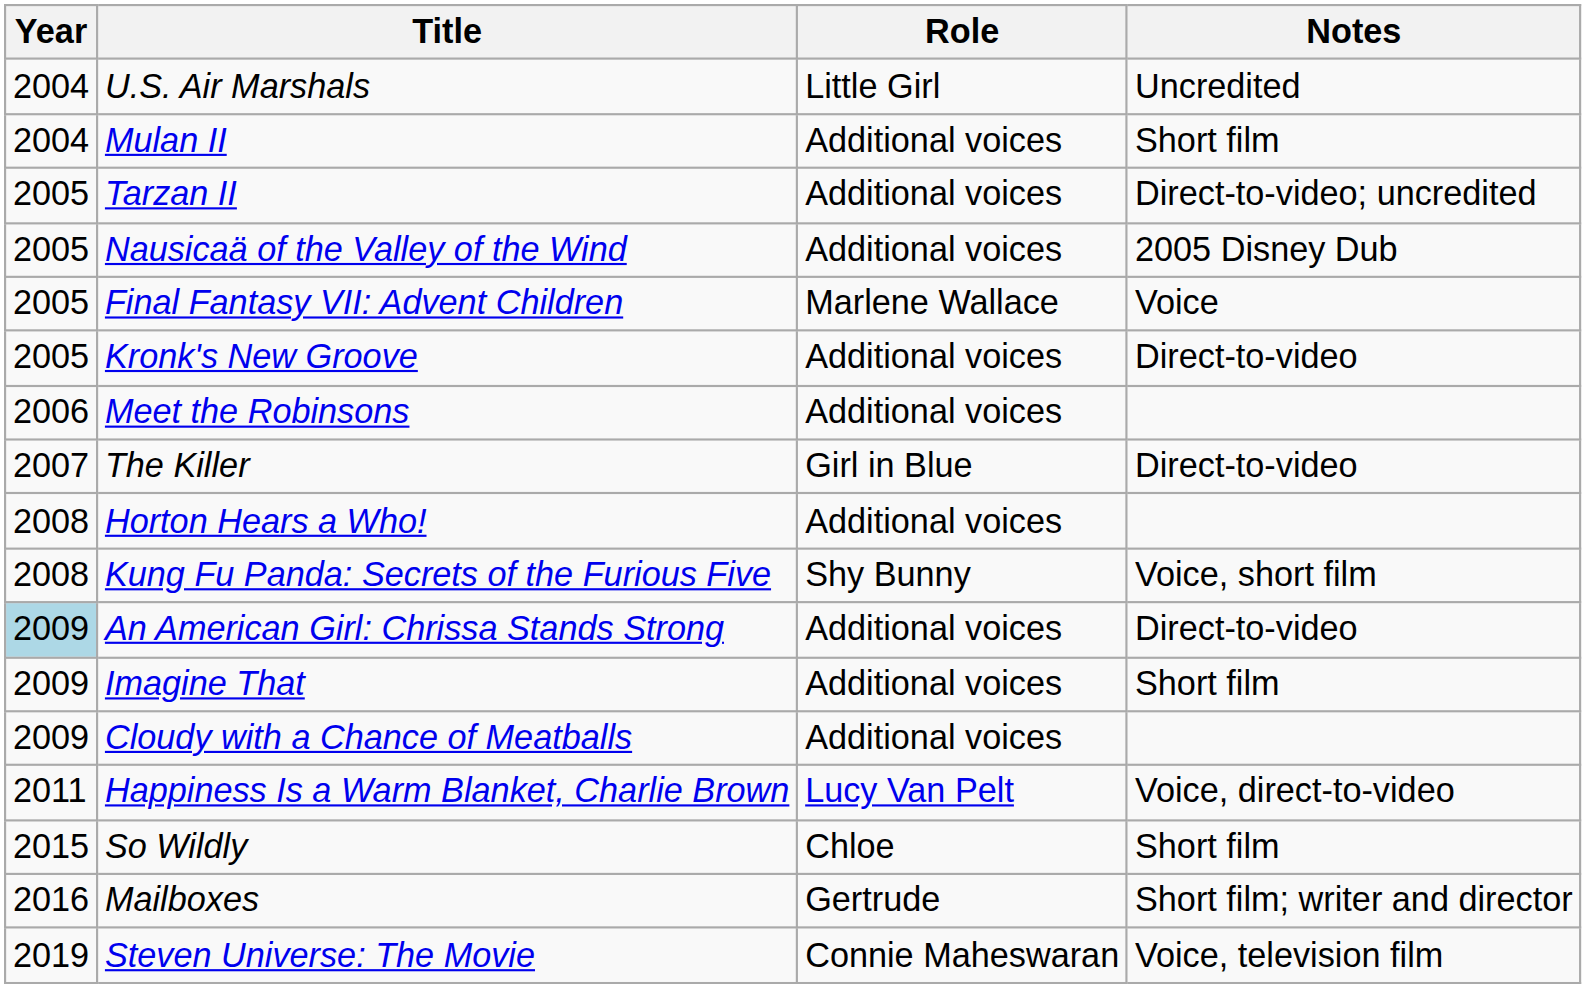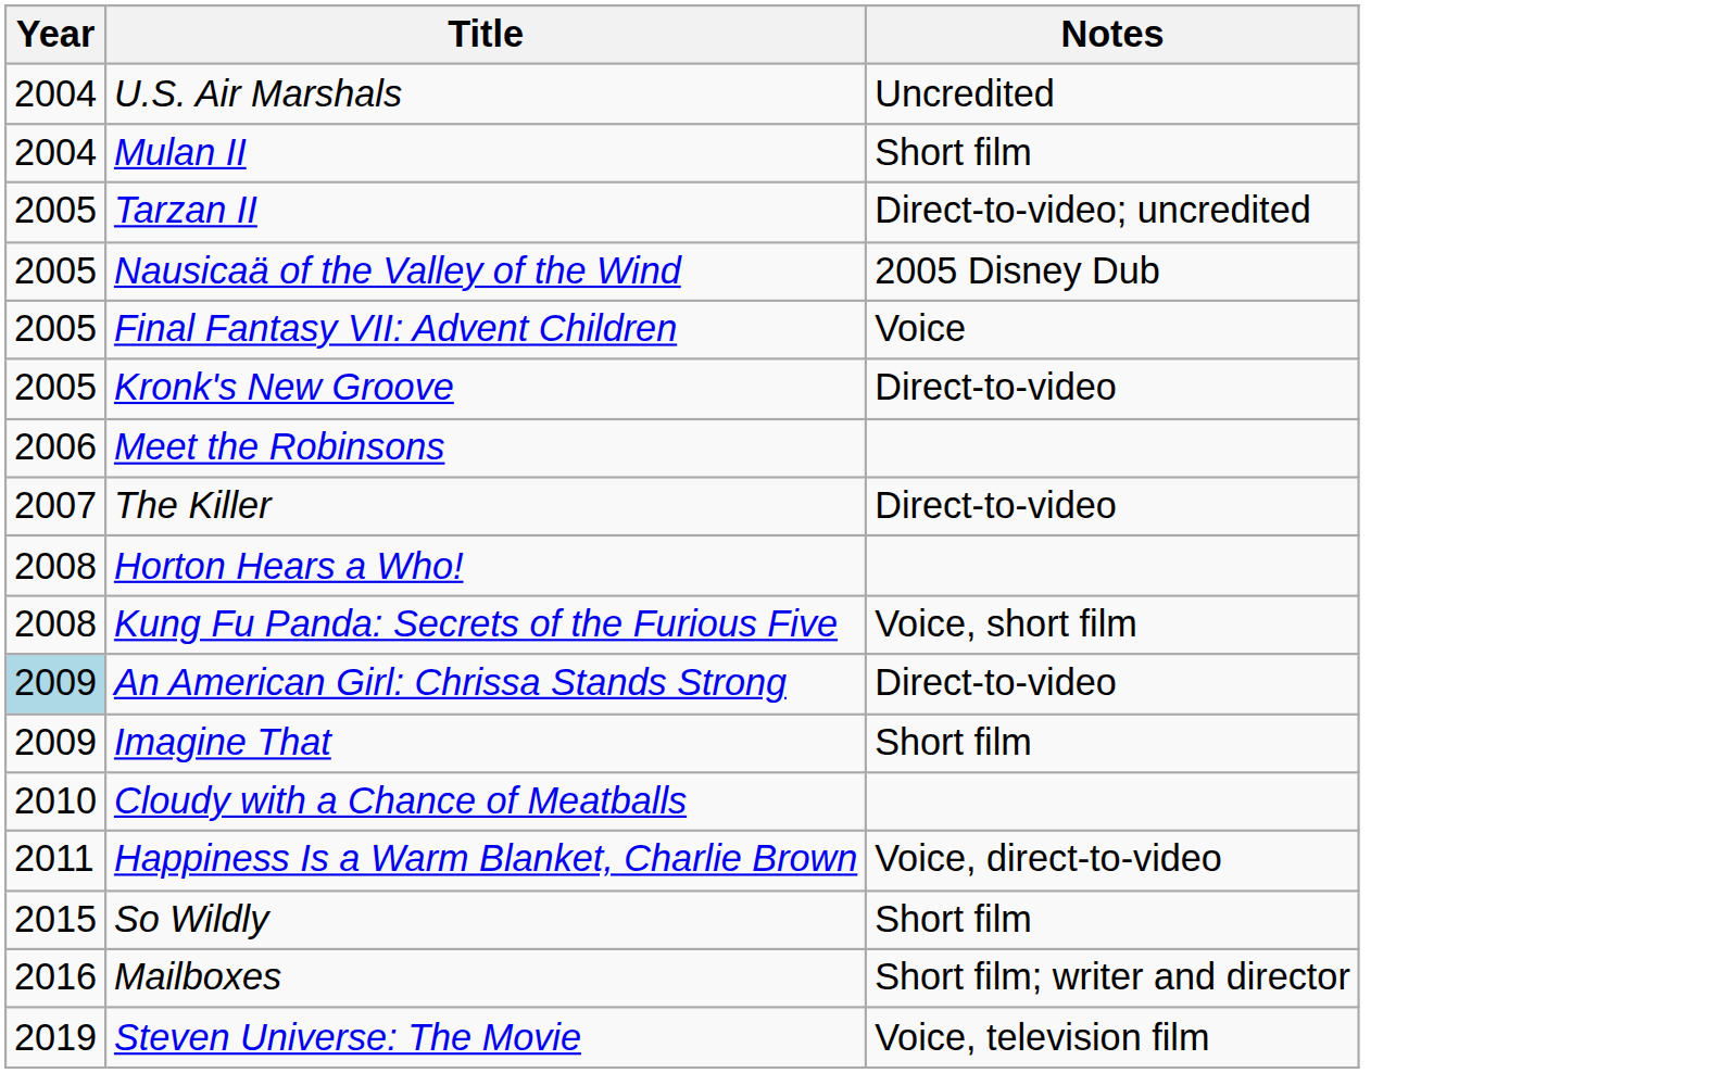 <table class="wikitable sortable">
 <tr>
 <th>Year</th>
 <th>Title</th>
-<th>Role</th>
 <th class="unsortable">Notes</th>
 </tr>
 <tr>
 <td>2004</td>
 <td><em>U.S. Air Marshals</em></td>
-<td>Little Girl</td>
 <td>Uncredited</td>
 </tr>
 <tr>
 <td>2004</td>
 <td><em><a href='#'>Mulan II</a></em></td>
-<td>Additional voices</td>
 <td>Short film</td>
 </tr>
 <tr>
 <td>2005</td>
 <td><em><a href='#'>Tarzan II</a></em></td>
-<td>Additional voices</td>
 <td>Direct-to-video; uncredited</td>
 </tr>
 <tr>
 <td>2005</td>
 <td><em><a href='#'>Nausicaä of the Valley of the Wind</a></em></td>
-<td>Additional voices</td>
 <td>2005 Disney Dub</td>
 </tr>
 <tr>
 <td>2005</td>
 <td><em><a href='#'>Final Fantasy VII: Advent Children </a></em></td>
-<td>Marlene Wallace</td>
 <td>Voice</td>
 </tr>
 <tr>
 <td>2005</td>
 <td><em><a href='#'>Kronk's New Groove</a></em></td>
-<td>Additional voices</td>
 <td>Direct-to-video</td>
 </tr>
 <tr>
 <td>2006</td>
 <td><em><a href='#'>Meet the Robinsons</a></em></td>
-<td>Additional voices</td>
 <td></td>
 </tr>
 <tr>
 <td>2007</td>
 <td><em>The Killer</em></td>
-<td>Girl in Blue</td>
 <td>Direct-to-video</td>
 </tr>
 <tr>
 <td>2008</td>
 <td><em><a href='#'>Horton Hears a Who!</a></em></td>
-<td>Additional voices</td>
 <td></td>
 </tr>
 <tr>
 <td>2008</td>
 <td><em><a href='#'>Kung Fu Panda: Secrets of the Furious Five</a></em></td>
-<td>Shy Bunny</td>
 <td>Voice, short film</td>
 </tr>
 <tr>
 <td style="background: lightblue;">2009</td>
 <td><em><a href='#'>An American Girl: Chrissa Stands Strong</a></em></td>
-<td>Additional voices</td>
 <td>Direct-to-video</td>
 </tr>
 <tr>
 <td>2009</td>
 <td><em><a href='#'>Imagine That</a></em></td>
-<td>Additional voices</td>
 <td>Short film</td>
 </tr>
 <tr>
-<td>2009</td>
+<td>2010</td>
 <td><em><a href='#'>Cloudy with a Chance of Meatballs</a></em></td>
-<td>Additional voices</td>
 <td></td>
 </tr>
 <tr>
 <td>2011</td>
 <td><em><a href='#'>Happiness Is a Warm Blanket, Charlie Brown</a></em></td>
-<td><a href='#'>Lucy Van Pelt</a></td>
 <td>Voice, direct-to-video</td>
 </tr>
 <tr>
 <td>2015</td>
 <td><em>So Wildly</em></td>
-<td>Chloe</td>
 <td>Short film</td>
 </tr>
 <tr>
 <td>2016</td>
 <td><em>Mailboxes</em></td>
-<td>Gertrude</td>
 <td>Short film; writer and director</td>
 </tr>
 <tr>
 <td>2019</td>
 <td><em><a href='#'>Steven Universe: The Movie</a></em></td>
-<td>Connie Maheswaran</td>
 <td>Voice, television film</td>
 </tr>
 </table>
